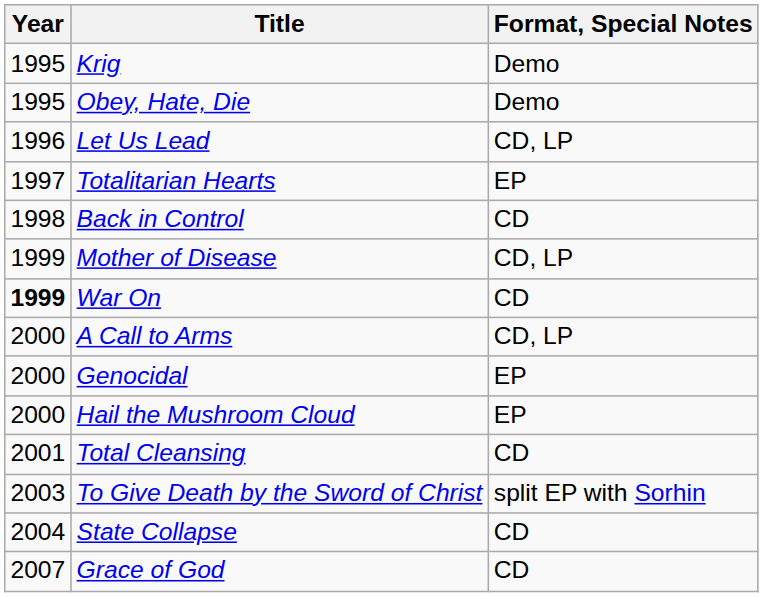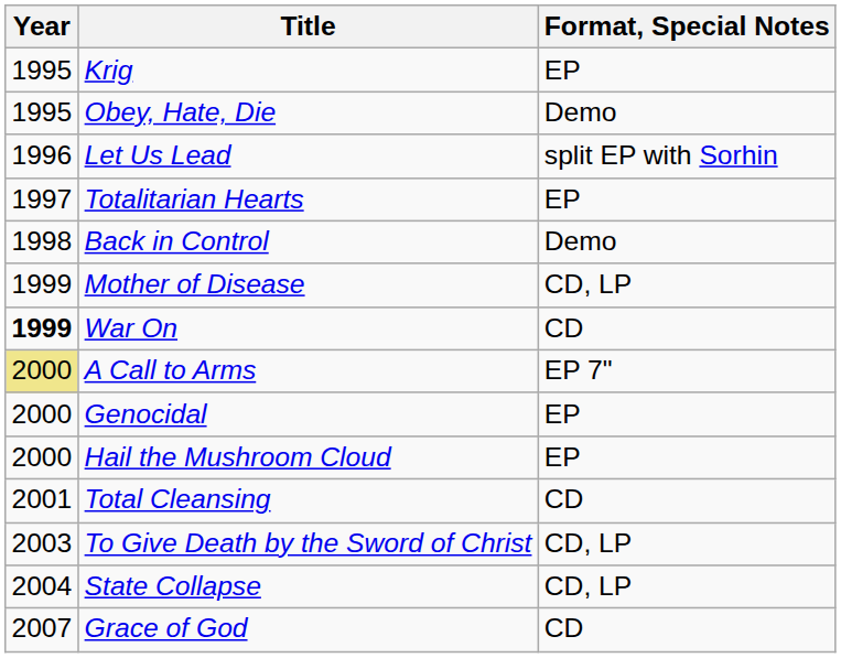 <table class="wikitable">
 <tr>
 <th>Year</th>
 <th>Title</th>
 <th>Format, Special Notes</th>
 </tr>
 <tr>
 <td>1995</td>
 <td><em><a href='#'>Krig</a></em></td>
-<td>Demo</td>
+<td>EP</td>
 </tr>
 <tr>
 <td>1995</td>
 <td><em><a href='#'>Obey, Hate, Die</a></em></td>
 <td>Demo</td>
 </tr>
 <tr>
 <td>1996</td>
 <td><em><a href='#'>Let Us Lead</a></em></td>
-<td>CD, LP</td>
+<td>split EP with <a href='#'>Sorhin</a></td>
 </tr>
 <tr>
 <td>1997</td>
 <td><em><a href='#'>Totalitarian Hearts</a></em></td>
 <td>EP</td>
 </tr>
 <tr>
 <td>1998</td>
 <td><em><a href='#'>Back in Control</a></em></td>
-<td>CD</td>
+<td>Demo</td>
 </tr>
 <tr>
 <td>1999</td>
 <td><em><a href='#'>Mother of Disease</a></em></td>
 <td>CD, LP</td>
 </tr>
 <tr>
 <td><strong>1999</strong></td>
 <td><em><a href='#'>War On</a></em></td>
 <td>CD</td>
 </tr>
 <tr>
-<td>2000</td>
+<td style="background: khaki;">2000</td>
 <td><em><a href='#'>A Call to Arms</a></em></td>
-<td>CD, LP</td>
+<td>EP 7"</td>
 </tr>
 <tr>
 <td>2000</td>
 <td><em><a href='#'>Genocidal</a></em></td>
 <td>EP</td>
 </tr>
 <tr>
 <td>2000</td>
 <td><em><a href='#'>Hail the Mushroom Cloud</a></em></td>
 <td>EP</td>
 </tr>
 <tr>
 <td>2001</td>
 <td><em><a href='#'>Total Cleansing</a></em></td>
 <td>CD</td>
 </tr>
 <tr>
 <td>2003</td>
 <td><em><a href='#'>To Give Death by the Sword of Christ</a></em></td>
-<td>split EP with <a href='#'>Sorhin</a></td>
+<td>CD, LP</td>
 </tr>
 <tr>
 <td>2004</td>
 <td><em><a href='#'>State Collapse</a></em></td>
-<td>CD</td>
+<td>CD, LP</td>
 </tr>
 <tr>
 <td>2007</td>
 <td><em><a href='#'>Grace of God</a></em></td>
 <td>CD</td>
 </tr>
 </table>
